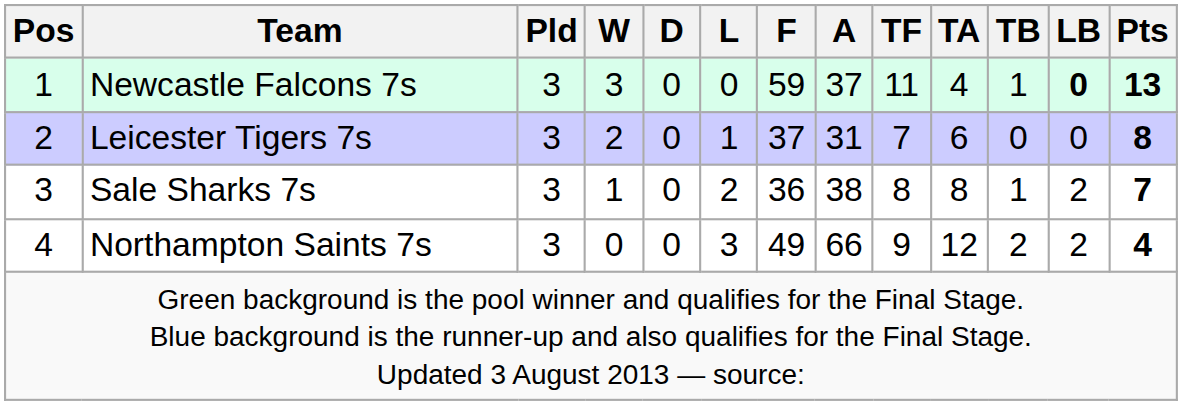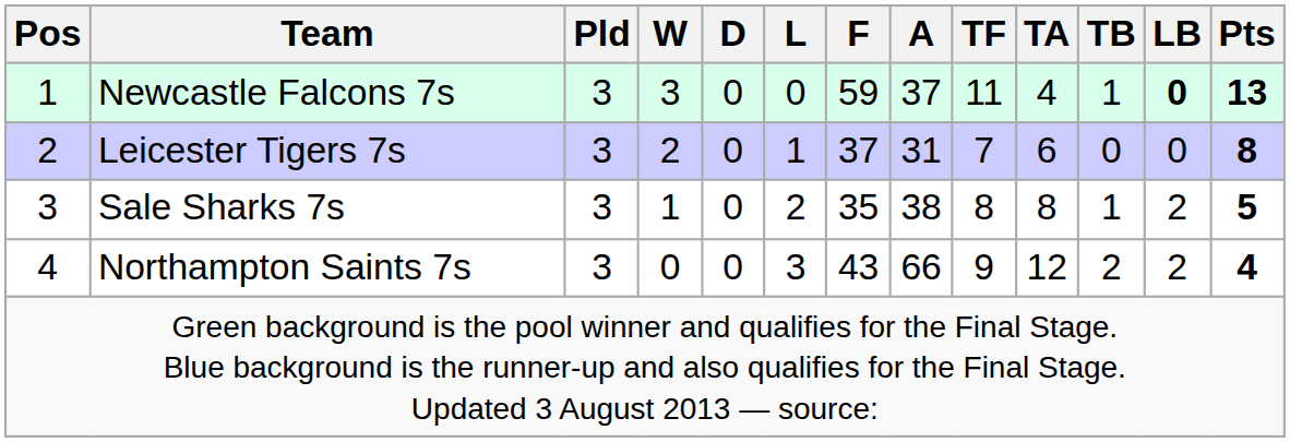 <table class="wikitable" style="text-align: center;">
 <tr>
 <th width="20">Pos</th>
 <th width="200">Team</th>
 <th width="20">Pld</th>
 <th width="20">W</th>
 <th width="20">D</th>
 <th width="20">L</th>
 <th width="20">F</th>
 <th width="20">A</th>
 <th width="20">TF</th>
 <th width="20">TA</th>
 <th width="20">TB</th>
 <th width="20">LB</th>
 <th width="20">Pts</th>
 </tr>
 <tr bgcolor=#d8ffeb>
 <td>1</td>
 <td align="left">Newcastle Falcons 7s</td>
 <td>3</td>
 <td>3</td>
 <td>0</td>
 <td>0</td>
 <td>59</td>
 <td>37</td>
 <td>11</td>
 <td>4</td>
 <td>1</td>
 <td><strong>0</strong></td>
 <td><strong>13</strong></td>
 </tr>
 <tr bgcolor=#ccccff>
 <td>2</td>
 <td align="left">Leicester Tigers 7s</td>
 <td>3</td>
 <td>2</td>
 <td>0</td>
 <td>1</td>
 <td>37</td>
 <td>31</td>
 <td>7</td>
 <td>6</td>
 <td>0</td>
 <td>0</td>
 <td><strong>8</strong></td>
 </tr>
 <tr bgcolor=#ffffff>
 <td>3</td>
 <td align=left>Sale Sharks 7s</td>
 <td>3</td>
 <td>1</td>
 <td>0</td>
 <td>2</td>
-<td>36</td>
+<td>35</td>
 <td>38</td>
 <td>8</td>
 <td>8</td>
 <td>1</td>
 <td>2</td>
-<td><strong>7</strong></td>
+<td><strong>5</strong></td>
 </tr>
 <tr bgcolor=#ffffff>
 <td>4</td>
 <td align=left>Northampton Saints 7s</td>
 <td>3</td>
 <td>0</td>
 <td>0</td>
 <td>3</td>
-<td>49</td>
+<td>43</td>
 <td>66</td>
 <td>9</td>
 <td>12</td>
 <td>2</td>
 <td>2</td>
 <td><strong>4</strong></td>
 </tr>
 <tr align=center>
 <td colspan="13" style="border:0px"><small>Green background is the pool winner and qualifies for the Final Stage.<br>Blue background is the runner-up and also qualifies for the Final Stage.<br>Updated 3 August 2013 — source: </small></td>
 </tr>
 </table>
